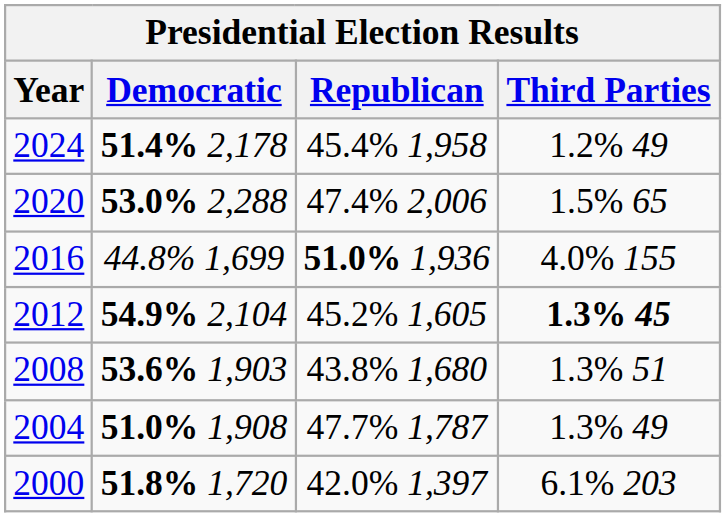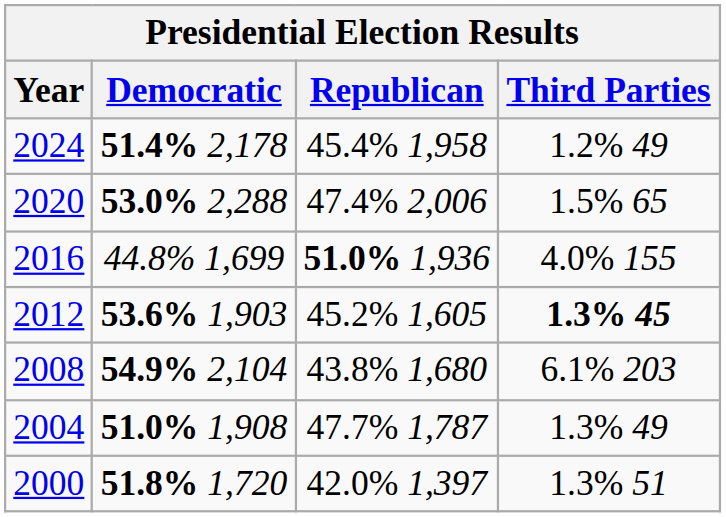 <table class="wikitable">
 <tr>
 <th colspan="4">Presidential Election Results</th>
 </tr>
 <tr>
 <th>Year</th>
 <th><a href='#'>Democratic</a></th>
 <th><a href='#'>Republican</a></th>
 <th><a href='#'>Third Parties</a></th>
 </tr>
 <tr>
 <td align="center" ><a href='#'>2024</a></td>
 <td align="center" ><strong>51.4%</strong> <em>2,178</em></td>
 <td align="center" >45.4% <em>1,958</em></td>
 <td align="center" >1.2% <em>49</em></td>
 </tr>
 <tr>
 <td align="center" ><a href='#'>2020</a></td>
 <td align="center" ><strong>53.0%</strong> <em>2,288</em></td>
 <td align="center" >47.4% <em>2,006</em></td>
 <td align="center" >1.5% <em>65</em></td>
 </tr>
 <tr>
 <td align="center" ><a href='#'>2016</a></td>
 <td align="center" ><em>44.8%</em> <em>1,699</em></td>
 <td align="center" ><strong>51.0%</strong> <em>1,936</em></td>
 <td align="center" >4.0% <em>155</em></td>
 </tr>
 <tr>
 <td align="center" ><a href='#'>2012</a></td>
-<td align="center" ><strong>54.9%</strong> <em>2,104</em></td>
+<td align="center" ><strong>53.6%</strong> <em>1,903</em></td>
 <td align="center" >45.2% <em>1,605</em></td>
 <td align="center" ><strong>1.3% <em>45</em></strong></td>
 </tr>
 <tr>
 <td align="center" ><a href='#'>2008</a></td>
-<td align="center" ><strong>53.6%</strong> <em>1,903</em></td>
+<td align="center" ><strong>54.9%</strong> <em>2,104</em></td>
 <td align="center" >43.8% <em>1,680</em></td>
-<td align="center" >1.3% <em>51</em></td>
+<td align="center" >6.1% <em>203</em></td>
 </tr>
 <tr>
 <td align="center" ><a href='#'>2004</a></td>
 <td align="center" ><strong>51.0%</strong> <em>1,908</em></td>
 <td align="center" >47.7% <em>1,787</em></td>
 <td align="center" >1.3% <em>49</em></td>
 </tr>
 <tr>
 <td align="center" ><a href='#'>2000</a></td>
 <td align="center" ><strong>51.8%</strong> <em>1,720</em></td>
 <td align="center" >42.0% <em>1,397</em></td>
-<td align="center" >6.1% <em>203</em></td>
+<td align="center" >1.3% <em>51</em></td>
 </tr>
 </table>
